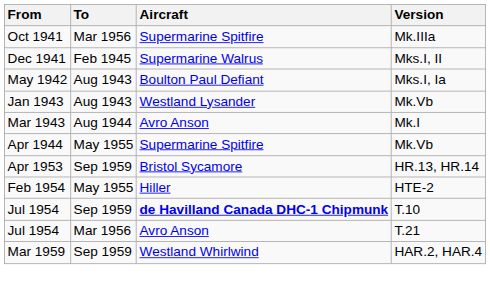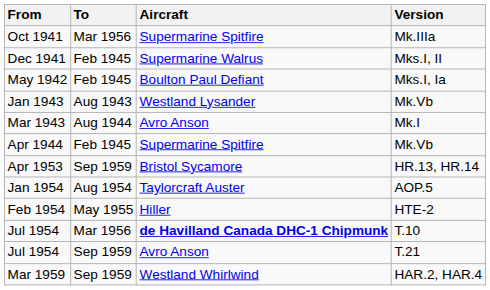 <table class="wikitable">
 <tr>
 <th style="text-align: left;">From</th>
 <th style="text-align: left;">To</th>
 <th style="text-align: left;">Aircraft</th>
 <th style="text-align: left;">Version</th>
 </tr>
 <tr>
 <td>Oct 1941</td>
 <td>Mar 1956</td>
 <td><a href='#'>Supermarine Spitfire</a></td>
 <td>Mk.IIIa</td>
 </tr>
 <tr>
 <td>Dec 1941</td>
 <td>Feb 1945</td>
 <td><a href='#'>Supermarine Walrus</a></td>
 <td>Mks.I, II</td>
 </tr>
 <tr>
 <td>May 1942</td>
-<td>Aug 1943</td>
+<td>Feb 1945</td>
 <td><a href='#'>Boulton Paul Defiant</a></td>
 <td>Mks.I, Ia</td>
 </tr>
 <tr>
 <td>Jan 1943</td>
 <td>Aug 1943</td>
 <td><a href='#'>Westland Lysander</a></td>
 <td>Mk.Vb</td>
 </tr>
 <tr>
 <td>Mar 1943</td>
 <td>Aug 1944</td>
 <td><a href='#'>Avro Anson</a></td>
 <td>Mk.I</td>
 </tr>
 <tr>
 <td>Apr 1944</td>
-<td>May 1955</td>
+<td>Feb 1945</td>
 <td><a href='#'>Supermarine Spitfire</a></td>
 <td>Mk.Vb</td>
 </tr>
 <tr>
 <td>Apr 1953</td>
 <td>Sep 1959</td>
 <td><a href='#'>Bristol Sycamore</a></td>
 <td>HR.13, HR.14</td>
 </tr>
 <tr>
+<td>Jan 1954</td>
+<td>Aug 1954</td>
+<td><a href='#'>Taylorcraft Auster</a></td>
+<td>AOP.5</td>
+</tr>
+<tr>
 <td>Feb 1954</td>
 <td>May 1955</td>
 <td><a href='#'>Hiller</a></td>
 <td>HTE-2</td>
 </tr>
 <tr>
 <td>Jul 1954</td>
-<td>Sep 1959</td>
+<td>Mar 1956</td>
 <td><strong><a href='#'>de Havilland Canada DHC-1 Chipmunk</a></strong></td>
 <td>T.10</td>
 </tr>
 <tr>
 <td>Jul 1954</td>
-<td>Mar 1956</td>
+<td>Sep 1959</td>
 <td><a href='#'>Avro Anson</a></td>
 <td>T.21</td>
 </tr>
 <tr>
 <td>Mar 1959</td>
 <td>Sep 1959</td>
 <td><a href='#'>Westland Whirlwind</a></td>
 <td>HAR.2, HAR.4</td>
 </tr>
 </table>
